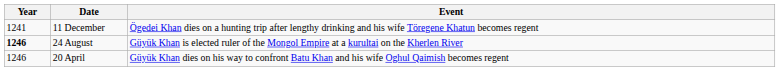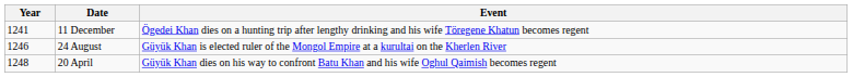 <table class="wikitable" style="width:100%;">
 <tr>
 <th style="width:6%">Year</th>
 <th style="width:10%">Date</th>
 <th>Event</th>
 </tr>
 <tr>
 <td>1241</td>
 <td>11 December</td>
 <td><a href='#'>Ögedei Khan</a> dies on a hunting trip after lengthy drinking and his wife <a href='#'>Töregene Khatun</a> becomes regent</td>
 </tr>
 <tr>
-<td><strong>1246</strong></td>
+<td>1246</td>
 <td>24 August</td>
 <td><a href='#'>Güyük Khan</a> is elected ruler of the <a href='#'>Mongol Empire</a> at a <a href='#'>kurultai</a> on the <a href='#'>Kherlen River</a></td>
 </tr>
 <tr>
-<td>1246</td>
+<td>1248</td>
 <td>20 April</td>
 <td><a href='#'>Güyük Khan</a> dies on his way to confront <a href='#'>Batu Khan</a> and his wife <a href='#'>Oghul Qaimish</a> becomes regent</td>
 </tr>
 </table>
